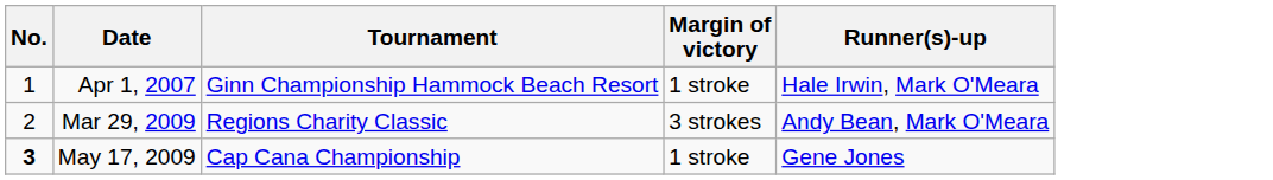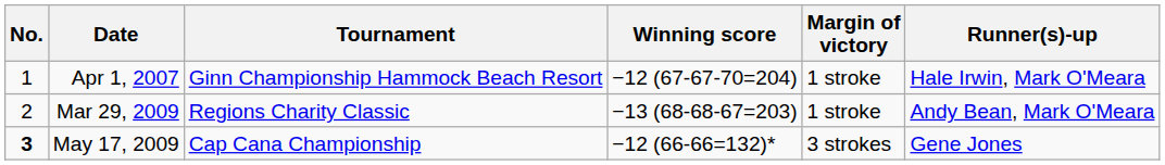 <table class="wikitable" style="font-size:95%;">
 <tr>
 <th>No.</th>
 <th>Date</th>
 <th>Tournament</th>
+<th>Winning score</th>
 <th>Margin of<br>victory</th>
 <th>Runner(s)-up</th>
 </tr>
 <tr>
 <td align=center>1</td>
 <td align=right>Apr 1, <a href='#'>2007</a></td>
 <td><a href='#'>Ginn Championship Hammock Beach Resort</a></td>
+<td>−12 (67-67-70=204)</td>
 <td>1 stroke</td>
 <td> <a href='#'>Hale Irwin</a>,  <a href='#'>Mark O'Meara</a></td>
 </tr>
 <tr>
 <td align=center>2</td>
 <td align=right>Mar 29, <a href='#'>2009</a></td>
 <td><a href='#'>Regions Charity Classic</a></td>
-<td>3 strokes</td>
+<td>−13 (68-68-67=203)</td>
+<td>1 stroke</td>
 <td> <a href='#'>Andy Bean</a>,  <a href='#'>Mark O'Meara</a></td>
 </tr>
 <tr>
 <td align=center><strong>3</strong></td>
 <td align=right>May 17, 2009</td>
 <td><a href='#'>Cap Cana Championship</a></td>
-<td>1 stroke</td>
+<td>−12 (66-66=132)*</td>
+<td>3 strokes</td>
 <td> <a href='#'>Gene Jones</a></td>
 </tr>
 </table>
